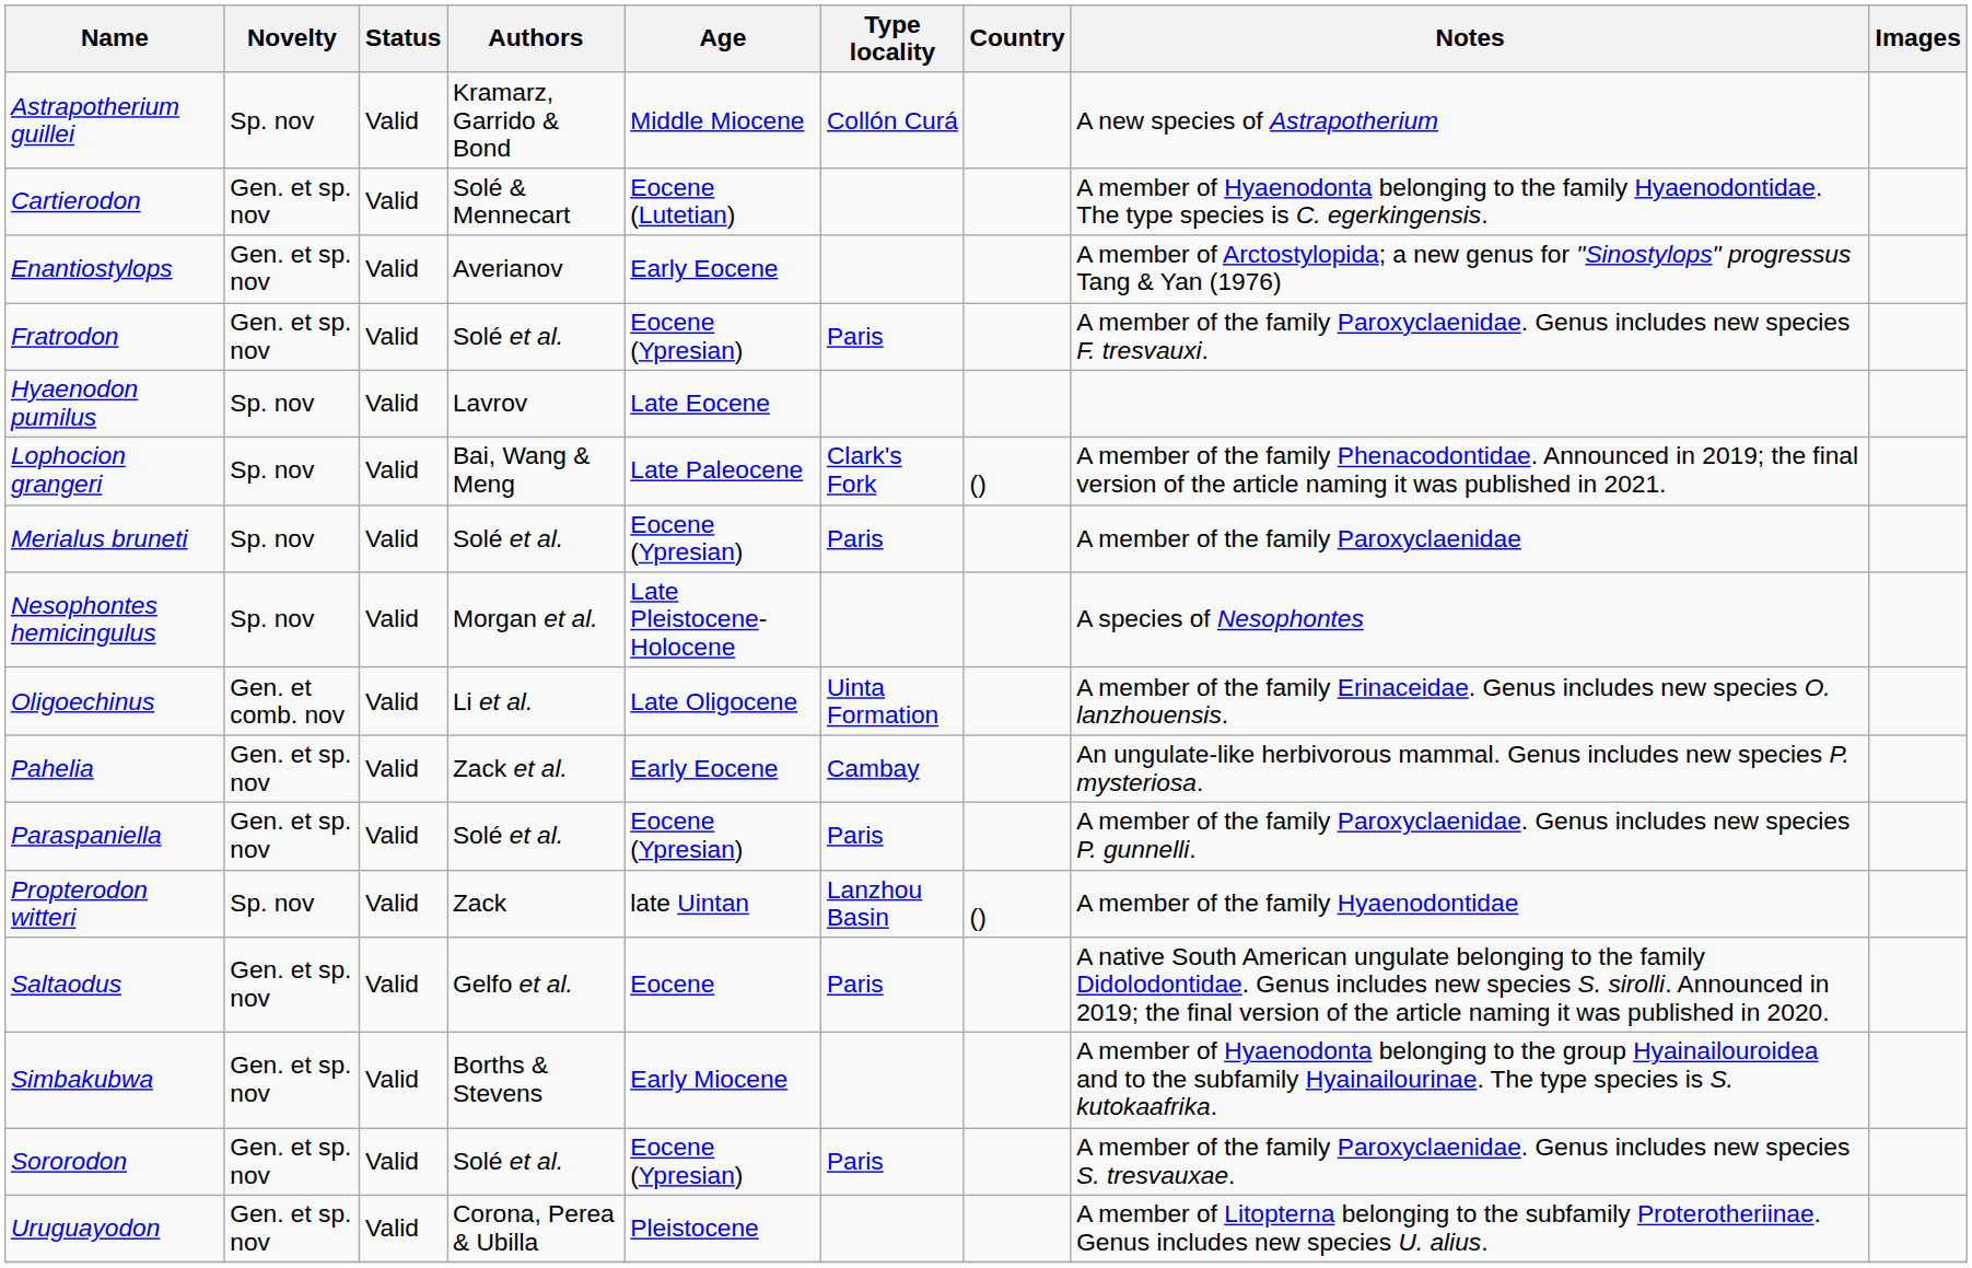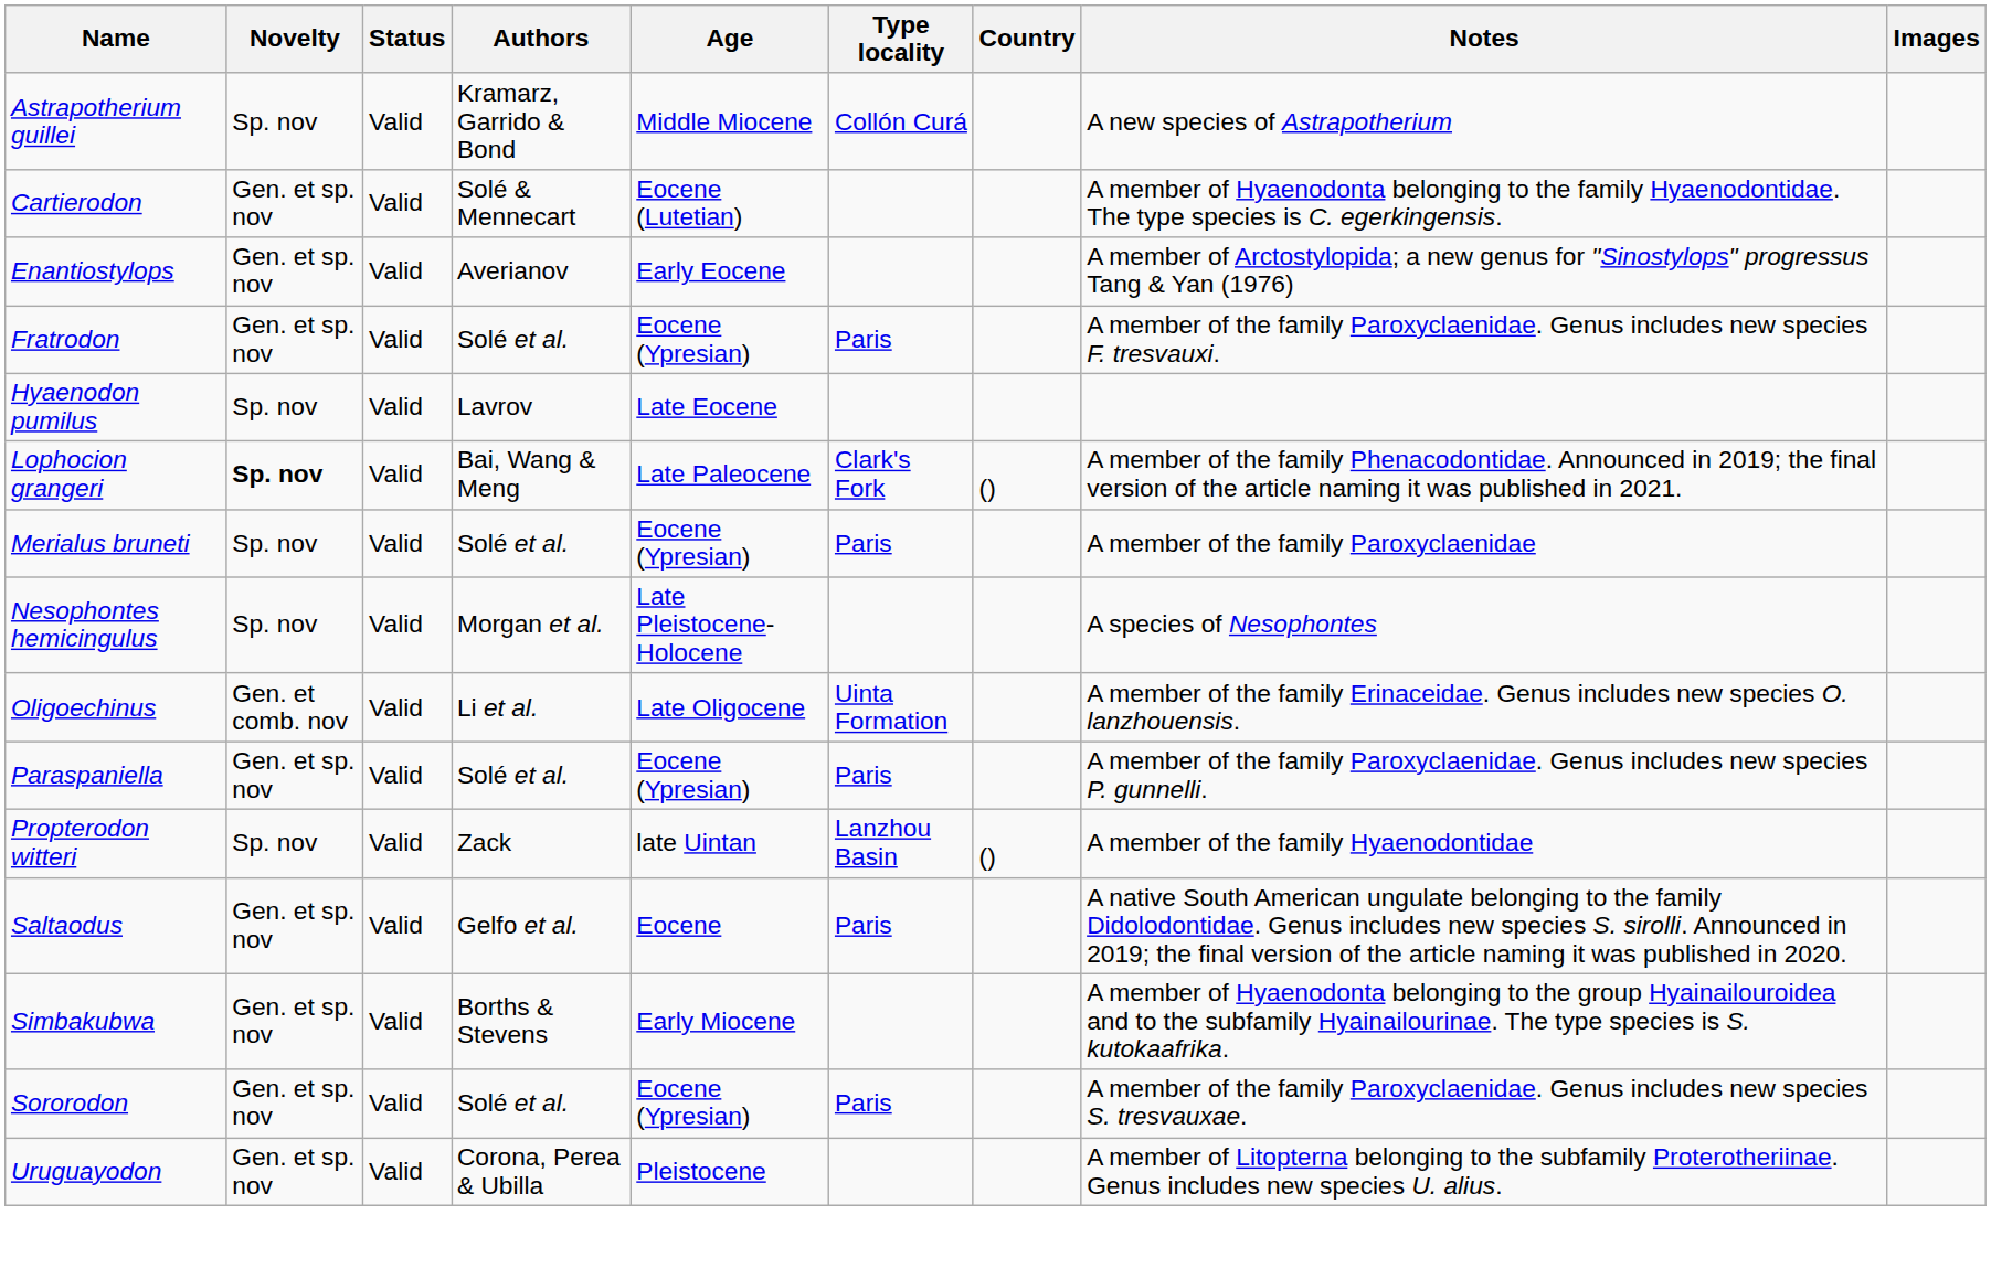 <table class="wikitable sortable" align="center" width="100%">
 <tr>
 <th>Name</th>
 <th>Novelty</th>
 <th>Status</th>
 <th>Authors</th>
 <th>Age</th>
 <th>Type locality</th>
 <th>Country</th>
 <th>Notes</th>
 <th>Images</th>
 </tr>
 <tr>
 <td><em><a href='#'>Astrapotherium guillei</a></em></td>
 <td>Sp. nov</td>
 <td>Valid</td>
 <td>Kramarz, Garrido & Bond</td>
 <td><a href='#'>Middle Miocene</a></td>
 <td><a href='#'>Collón Curá</a></td>
 <td></td>
 <td>A new species of <em><a href='#'>Astrapotherium</a></em></td>
 <td></td>
 </tr>
 <tr>
 <td><em><a href='#'>Cartierodon</a></em></td>
 <td>Gen. et sp. nov</td>
 <td>Valid</td>
 <td>Solé & Mennecart</td>
 <td><a href='#'>Eocene</a> (<a href='#'>Lutetian</a>)</td>
 <td></td>
 <td><br></td>
 <td>A member of <a href='#'>Hyaenodonta</a> belonging to the family <a href='#'>Hyaenodontidae</a>. The type species is <em>C. egerkingensis</em>.</td>
 <td></td>
 </tr>
 <tr>
 <td><em><a href='#'>Enantiostylops</a></em></td>
 <td>Gen. et sp. nov</td>
 <td>Valid</td>
 <td>Averianov</td>
 <td><a href='#'>Early Eocene</a></td>
 <td></td>
 <td></td>
 <td>A member of <a href='#'>Arctostylopida</a>; a new genus for <em>"<a href='#'>Sinostylops</a>" progressus</em> Tang & Yan (1976)</td>
 <td></td>
 </tr>
 <tr>
 <td><em><a href='#'>Fratrodon</a></em></td>
 <td>Gen. et sp. nov</td>
 <td>Valid</td>
 <td>Solé <em>et al.</em></td>
 <td><a href='#'>Eocene</a> (<a href='#'>Ypresian</a>)</td>
 <td><a href='#'>Paris</a></td>
 <td></td>
 <td>A member of the family <a href='#'>Paroxyclaenidae</a>. Genus includes new species <em>F. tresvauxi</em>.</td>
 <td></td>
 </tr>
 <tr>
 <td><em><a href='#'>Hyaenodon pumilus</a></em></td>
 <td>Sp. nov</td>
 <td>Valid</td>
 <td>Lavrov</td>
 <td><a href='#'>Late Eocene</a></td>
 <td></td>
 <td></td>
 <td></td>
 <td></td>
 </tr>
 <tr>
 <td><em><a href='#'>Lophocion grangeri</a></em></td>
-<td>Sp. nov</td>
+<td><strong>Sp. nov</strong></td>
 <td>Valid</td>
 <td>Bai, Wang & Meng</td>
 <td><a href='#'>Late Paleocene</a></td>
 <td><a href='#'>Clark's Fork</a></td>
 <td><br>()</td>
 <td>A member of the family <a href='#'>Phenacodontidae</a>. Announced in 2019; the final version of the article naming it was published in 2021.</td>
 <td></td>
 </tr>
 <tr>
 <td><em><a href='#'>Merialus bruneti</a></em></td>
 <td>Sp. nov</td>
 <td>Valid</td>
 <td>Solé <em>et al.</em></td>
 <td><a href='#'>Eocene</a> (<a href='#'>Ypresian</a>)</td>
 <td><a href='#'>Paris</a></td>
 <td></td>
 <td>A member of the family <a href='#'>Paroxyclaenidae</a></td>
 <td></td>
 </tr>
 <tr>
 <td><em><a href='#'>Nesophontes hemicingulus</a></em></td>
 <td>Sp. nov</td>
 <td>Valid</td>
 <td>Morgan <em>et al.</em></td>
 <td><a href='#'>Late Pleistocene</a>-<a href='#'>Holocene</a></td>
 <td></td>
 <td></td>
 <td>A species of <em><a href='#'>Nesophontes</a></em></td>
 <td></td>
 </tr>
 <tr>
 <td><em><a href='#'>Oligoechinus</a></em></td>
 <td>Gen. et comb. nov</td>
 <td>Valid</td>
 <td>Li <em>et al.</em></td>
 <td><a href='#'>Late Oligocene</a></td>
 <td><a href='#'>Uinta Formation</a></td>
 <td></td>
 <td>A member of the family <a href='#'>Erinaceidae</a>. Genus includes new species <em>O. lanzhouensis</em>.</td>
-<td></td>
-</tr>
-<tr>
-<td><em><a href='#'>Pahelia</a></em></td>
-<td>Gen. et sp. nov</td>
-<td>Valid</td>
-<td>Zack <em>et al.</em></td>
-<td><a href='#'>Early Eocene</a></td>
-<td><a href='#'>Cambay</a></td>
-<td></td>
-<td>An ungulate-like herbivorous mammal. Genus includes new species <em>P. mysteriosa</em>.</td>
 <td></td>
 </tr>
 <tr>
 <td><em><a href='#'>Paraspaniella</a></em></td>
 <td>Gen. et sp. nov</td>
 <td>Valid</td>
 <td>Solé <em>et al.</em></td>
 <td><a href='#'>Eocene</a> (<a href='#'>Ypresian</a>)</td>
 <td><a href='#'>Paris</a></td>
 <td></td>
 <td>A member of the family <a href='#'>Paroxyclaenidae</a>. Genus includes new species <em>P. gunnelli</em>.</td>
 <td></td>
 </tr>
 <tr>
 <td><em><a href='#'>Propterodon witteri</a></em></td>
 <td>Sp. nov</td>
 <td>Valid</td>
 <td>Zack</td>
 <td>late <a href='#'>Uintan</a></td>
 <td><a href='#'>Lanzhou Basin</a></td>
 <td><br>()</td>
 <td>A member of the family <a href='#'>Hyaenodontidae</a></td>
 <td></td>
 </tr>
 <tr>
 <td><em><a href='#'>Saltaodus</a></em></td>
 <td>Gen. et sp. nov</td>
 <td>Valid</td>
 <td>Gelfo <em>et al.</em></td>
 <td><a href='#'>Eocene</a></td>
 <td><a href='#'>Paris</a></td>
 <td></td>
 <td>A native South American ungulate belonging to the family <a href='#'>Didolodontidae</a>. Genus includes new species <em>S. sirolli</em>. Announced in 2019; the final version of the article naming it was published in 2020.</td>
 <td></td>
 </tr>
 <tr>
 <td><em><a href='#'>Simbakubwa</a></em></td>
 <td>Gen. et sp. nov</td>
 <td>Valid</td>
 <td>Borths & Stevens</td>
 <td><a href='#'>Early Miocene</a></td>
 <td></td>
 <td></td>
 <td>A member of <a href='#'>Hyaenodonta</a> belonging to the group <a href='#'>Hyainailouroidea</a> and to the subfamily <a href='#'>Hyainailourinae</a>. The type species is <em>S. kutokaafrika</em>.</td>
 <td></td>
 </tr>
 <tr>
 <td><em><a href='#'>Sororodon</a></em></td>
 <td>Gen. et sp. nov</td>
 <td>Valid</td>
 <td>Solé <em>et al.</em></td>
 <td><a href='#'>Eocene</a> (<a href='#'>Ypresian</a>)</td>
 <td><a href='#'>Paris</a></td>
 <td></td>
 <td>A member of the family <a href='#'>Paroxyclaenidae</a>. Genus includes new species <em>S. tresvauxae</em>.</td>
 <td></td>
 </tr>
 <tr>
 <td><em><a href='#'>Uruguayodon</a></em></td>
 <td>Gen. et sp. nov</td>
 <td>Valid</td>
 <td>Corona, Perea & Ubilla</td>
 <td><a href='#'>Pleistocene</a></td>
 <td></td>
 <td></td>
 <td>A member of <a href='#'>Litopterna</a> belonging to the subfamily <a href='#'>Proterotheriinae</a>. Genus includes new species <em>U. alius</em>.</td>
 <td></td>
 </tr>
 <tr>
 </tr>
 </table>
